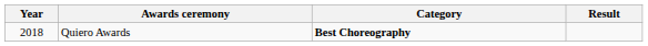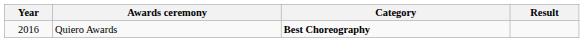 <table class="wikitable plainrowheaders" style="width:70%;">
 <tr>
 <th scope="col" style="width:4%;">Year</th>
 <th scope="col" style="width:20%;">Awards ceremony</th>
 <th scope="col" style="width:20%;">Category</th>
 <th scope="col" style="width:6%;">Result</th>
 </tr>
 <tr>
-<td rowspan="1" style="text-align:center;">2018</td>
+<td rowspan="1" style="text-align:center;">2016</td>
 <td>Quiero Awards</td>
 <td><strong>Best Choreography</strong></td>
 <td></td>
 </tr>
 </table>
